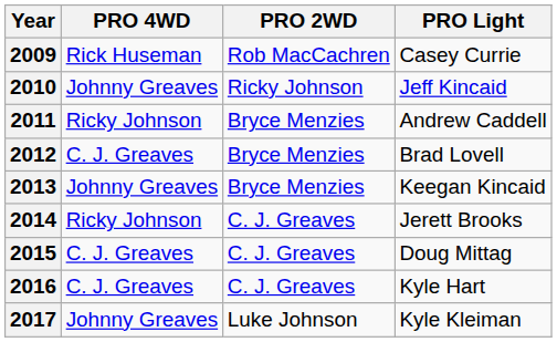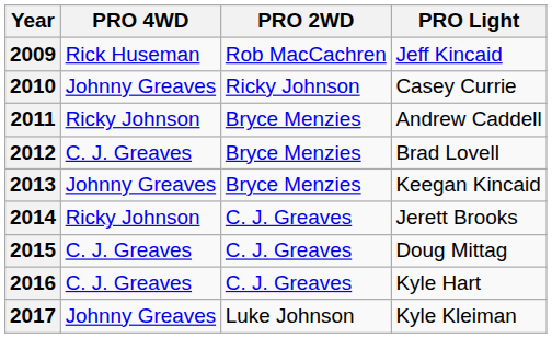 <table class="wikitable">
 <tr>
 <th>Year</th>
 <th>PRO 4WD</th>
 <th>PRO 2WD</th>
 <th>PRO Light</th>
 </tr>
 <tr>
 <th>2009</th>
 <td><a href='#'>Rick Huseman</a></td>
 <td><a href='#'>Rob MacCachren</a></td>
-<td>Casey Currie</td>
+<td><a href='#'>Jeff Kincaid</a></td>
 </tr>
 <tr>
 <th>2010</th>
 <td><a href='#'>Johnny Greaves</a></td>
 <td><a href='#'>Ricky Johnson</a></td>
-<td><a href='#'>Jeff Kincaid</a></td>
+<td>Casey Currie</td>
 </tr>
 <tr>
 <th>2011</th>
 <td><a href='#'>Ricky Johnson</a></td>
 <td><a href='#'>Bryce Menzies</a></td>
 <td>Andrew Caddell</td>
 </tr>
 <tr>
 <th>2012</th>
 <td><a href='#'>C. J. Greaves</a></td>
 <td><a href='#'>Bryce Menzies</a></td>
 <td>Brad Lovell</td>
 </tr>
 <tr>
 <th>2013</th>
 <td><a href='#'>Johnny Greaves</a></td>
 <td><a href='#'>Bryce Menzies</a></td>
 <td>Keegan Kincaid</td>
 </tr>
 <tr>
 <th>2014</th>
 <td><a href='#'>Ricky Johnson</a></td>
 <td><a href='#'>C. J. Greaves</a></td>
 <td>Jerett Brooks</td>
 </tr>
 <tr>
 <th>2015</th>
 <td><a href='#'>C. J. Greaves</a></td>
 <td><a href='#'>C. J. Greaves</a></td>
 <td>Doug Mittag</td>
 </tr>
 <tr>
 <th>2016</th>
 <td><a href='#'>C. J. Greaves</a></td>
 <td><a href='#'>C. J. Greaves</a></td>
 <td>Kyle Hart</td>
 </tr>
 <tr>
 <th>2017</th>
 <td><a href='#'>Johnny Greaves</a></td>
 <td>Luke Johnson</td>
 <td>Kyle Kleiman</td>
 </tr>
 </table>
